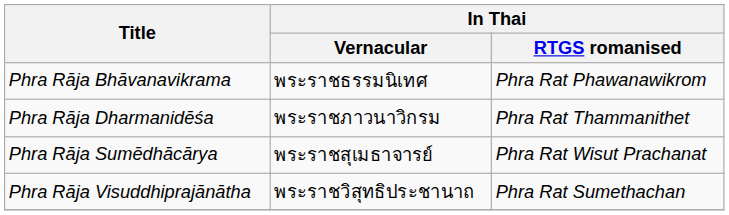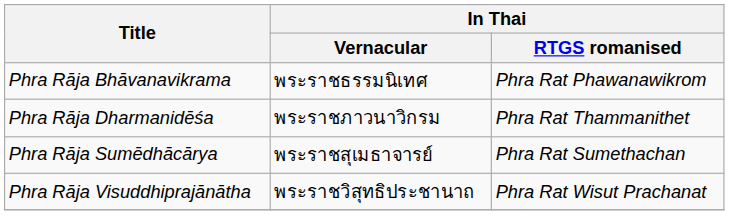 <table class="wikitable" width="50%">
 <tr>
 <th rowspan="2">Title</th>
 <th colspan="2">In Thai</th>
 </tr>
 <tr>
 <th>Vernacular</th>
 <th><a href='#'>RTGS</a> romanised</th>
 </tr>
 <tr>
 <td><em>Phra Rāja Bhāvanavikrama</em></td>
 <td>พระราชธรรมนิเทศ</td>
 <td><em>Phra Rat Phawanawikrom</em></td>
 </tr>
 <tr>
 <td><em>Phra Rāja Dharmanidēśa</em></td>
 <td>พระราชภาวนาวิกรม</td>
 <td><em>Phra Rat Thammanithet</em></td>
 </tr>
 <tr>
 <td><em>Phra Rāja Sumēdhācārya</em></td>
 <td>พระราชสุเมธาจารย์</td>
-<td><em>Phra Rat Wisut Prachanat</em></td>
+<td><em>Phra Rat Sumethachan</em></td>
 </tr>
 <tr>
 <td><em>Phra Rāja Visuddhiprajānātha</em></td>
 <td>พระราชวิสุทธิประชานาถ</td>
-<td><em>Phra Rat Sumethachan</em></td>
+<td><em>Phra Rat Wisut Prachanat</em></td>
 </tr>
 <tr>
 </tr>
 </table>
